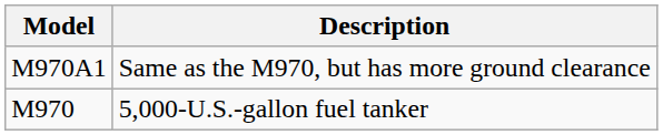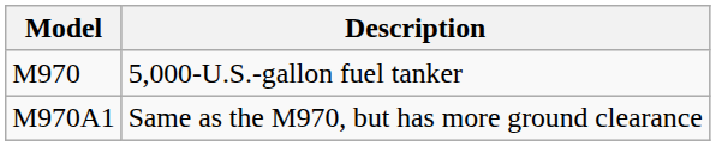 <table class=wikitable>
 <tr>
 <th>Model</th>
 <th>Description</th>
 </tr>
 <tr>
+<td>M970</td>
+<td>5,000-U.S.-gallon fuel tanker</td>
+</tr>
+<tr>
 <td>M970A1</td>
 <td>Same as the M970, but has  more ground clearance</td>
 </tr>
-<tr>
-<td>M970</td>
-<td>5,000-U.S.-gallon fuel tanker</td>
-</tr>
 </table>
